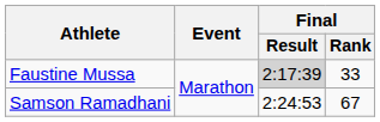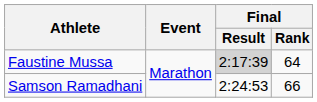 <table class="wikitable" style="font-size:90%">
 <tr>
 <th rowspan="2">Athlete</th>
 <th rowspan="2">Event</th>
 <th colspan="2">Final</th>
 </tr>
 <tr style="font-size:95%">
 <th>Result</th>
 <th>Rank</th>
 </tr>
 <tr align=center>
 <td align=left><a href='#'>Faustine Mussa</a></td>
 <td align=left rowspan=2><a href='#'>Marathon</a></td>
 <td style="background: lightgrey;">2:17:39</td>
-<td>33</td>
+<td>64</td>
 </tr>
 <tr align=center>
 <td align=left><a href='#'>Samson Ramadhani</a></td>
 <td>2:24:53</td>
-<td>67</td>
+<td>66</td>
 </tr>
 </table>
